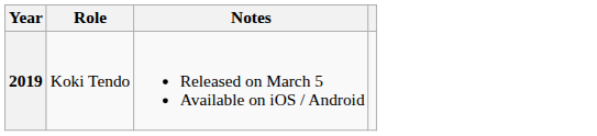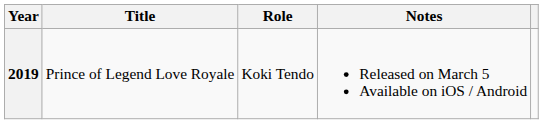 <table class="wikitable plainrowheaders">
 <tr>
 <th scope="col">Year</th>
+<th scope="col">Title</th>
 <th scope="col">Role</th>
 <th scope="col">Notes</th>
 <th class="unsortable" scope="col"></th>
 </tr>
 <tr>
 <th scope="row">2019</th>
+<td>Prince of Legend Love Royale</td>
 <td>Koki Tendo</td>
 <td><br><ul><li>Released on March 5</li><li>Available on iOS / Android</li></ul></td>
 <td style="text-align:center"></td>
 </tr>
 </table>
